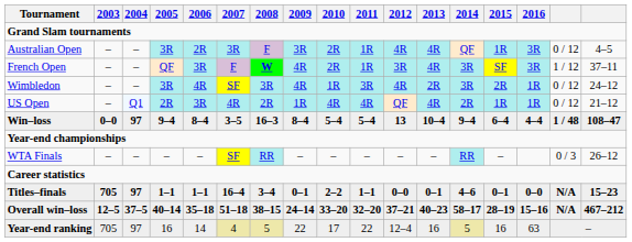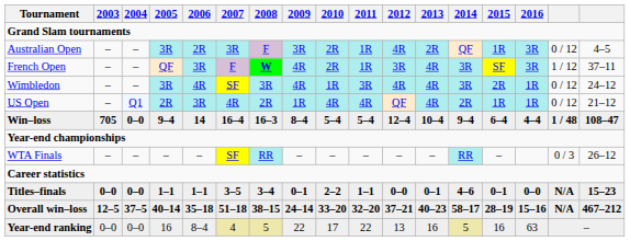 <table class=wikitable style=text-align:center>
 <tr>
 <th>Tournament</th>
 <th><a href='#'>2003</a></th>
 <th><a href='#'>2004</a></th>
 <th><a href='#'>2005</a></th>
 <th><a href='#'>2006</a></th>
 <th><a href='#'>2007</a></th>
 <th><a href='#'>2008</a></th>
 <th><a href='#'>2009</a></th>
 <th><a href='#'>2010</a></th>
 <th><a href='#'>2011</a></th>
 <th><a href='#'>2012</a></th>
 <th><a href='#'>2013</a></th>
 <th><a href='#'>2014</a></th>
 <th><a href='#'>2015</a></th>
 <th><a href='#'>2016</a></th>
 <th></th>
 <th></th>
 </tr>
 <tr –L>
 <td colspan="17" style="text-align:left;"><strong>Grand Slam tournaments</strong></td>
 </tr>
 <tr>
 <td align=left><a href='#'>Australian Open</a></td>
 <td>–</td>
 <td>–</td>
 <td bgcolor="#afeeee"><a href='#'>3R</a></td>
 <td bgcolor="#afeeee"><a href='#'>2R</a></td>
 <td bgcolor="#afeeee"><a href='#'>3R</a></td>
 <td bgcolor=thistle><a href='#'>F</a></td>
 <td bgcolor="#afeeee"><a href='#'>3R</a></td>
 <td bgcolor="#afeeee"><a href='#'>2R</a></td>
 <td bgcolor="#afeeee"><a href='#'>1R</a></td>
 <td bgcolor="#afeeee"><a href='#'>4R</a></td>
-<td bgcolor="#afeeee"><a href='#'>4R</a></td>
+<td bgcolor="#afeeee"><a href='#'>2R</a></td>
 <td bgcolor="#ffebcd"><a href='#'>QF</a></td>
 <td bgcolor="#afeeee"><a href='#'>1R</a></td>
 <td bgcolor="#afeeee"><a href='#'>3R</a></td>
 <td>0 / 12</td>
 <td>4–5</td>
 </tr>
 <tr>
 <td align=left><a href='#'>French Open</a></td>
 <td>–</td>
 <td>–</td>
 <td bgcolor="#ffebcd"><a href='#'>QF</a></td>
 <td bgcolor="#afeeee"><a href='#'>3R</a></td>
 <td bgcolor=thistle><a href='#'>F</a></td>
 <td bgcolor=lime><a href='#'><strong>W</strong></a></td>
 <td bgcolor="#afeeee"><a href='#'>4R</a></td>
 <td bgcolor="#afeeee"><a href='#'>2R</a></td>
 <td bgcolor="#afeeee"><a href='#'>1R</a></td>
 <td bgcolor="#afeeee"><a href='#'>3R</a></td>
 <td bgcolor="#afeeee"><a href='#'>4R</a></td>
 <td bgcolor="#afeeee"><a href='#'>3R</a></td>
 <td bgcolor=yellow><a href='#'>SF</a></td>
 <td bgcolor="#afeeee"><a href='#'>3R</a></td>
 <td>1 / 12</td>
 <td>37–11</td>
 </tr>
 <tr>
 <td align=left><a href='#'>Wimbledon</a></td>
 <td>–</td>
 <td>–</td>
 <td bgcolor="#afeeee"><a href='#'>3R</a></td>
 <td bgcolor="#afeeee"><a href='#'>4R</a></td>
 <td bgcolor=yellow><a href='#'>SF</a></td>
 <td bgcolor="#afeeee"><a href='#'>3R</a></td>
 <td bgcolor="#afeeee"><a href='#'>4R</a></td>
 <td bgcolor="#afeeee"><a href='#'>1R</a></td>
 <td bgcolor="#afeeee"><a href='#'>3R</a></td>
 <td bgcolor="#afeeee"><a href='#'>4R</a></td>
-<td bgcolor="#afeeee"><a href='#'>2R</a></td>
+<td bgcolor="#afeeee"><a href='#'>4R</a></td>
 <td bgcolor="#afeeee"><a href='#'>3R</a></td>
 <td bgcolor="#afeeee"><a href='#'>2R</a></td>
 <td bgcolor="#afeeee"><a href='#'>1R</a></td>
 <td>0 / 12</td>
 <td>24–12</td>
 </tr>
 <tr>
 <td align=left><a href='#'>US Open</a></td>
 <td>–</td>
 <td bgcolor="#f0f8ff"><a href='#'>Q1</a></td>
 <td bgcolor="#afeeee"><a href='#'>2R</a></td>
 <td bgcolor="#afeeee"><a href='#'>3R</a></td>
 <td bgcolor="#afeeee"><a href='#'>4R</a></td>
 <td bgcolor="#afeeee"><a href='#'>2R</a></td>
 <td bgcolor="#afeeee"><a href='#'>1R</a></td>
 <td bgcolor="#afeeee"><a href='#'>4R</a></td>
 <td bgcolor="#afeeee"><a href='#'>4R</a></td>
 <td bgcolor="#ffebcd"><a href='#'>QF</a></td>
 <td bgcolor="#afeeee"><a href='#'>4R</a></td>
 <td bgcolor="#afeeee"><a href='#'>2R</a></td>
 <td bgcolor="#afeeee"><a href='#'>1R</a></td>
 <td bgcolor="#afeeee"><a href='#'>1R</a></td>
 <td>0 / 12</td>
 <td>21–12</td>
 </tr>
 <tr style="background:#efefef; font-weight:bold;">
 <td style="text-align:left">Win–loss</td>
+<td>705</td>
 <td>0–0</td>
-<td>97</td>
 <td>9–4</td>
-<td>8–4</td>
-<td>3–5</td>
+<td>14</td>
+<td>16–4</td>
 <td>16–3</td>
 <td>8–4</td>
 <td>5–4</td>
 <td>5–4</td>
-<td>13</td>
+<td>12–4</td>
 <td>10–4</td>
 <td>9–4</td>
 <td>6–4</td>
 <td>4–4</td>
 <td>1 / 48</td>
 <td>108–47</td>
 </tr>
 <tr>
 <td colspan="17" style="text-align:left;"><strong>Year-end championships</strong></td>
 </tr>
 <tr>
 <td align=left><a href='#'>WTA Finals</a></td>
 <td>–</td>
 <td>–</td>
 <td>–</td>
 <td>–</td>
 <td style="background:yellow;"><a href='#'>SF</a></td>
 <td bgcolor="#afeeee"><a href='#'>RR</a></td>
 <td>–</td>
 <td>–</td>
 <td>–</td>
 <td>–</td>
 <td>–</td>
 <td bgcolor="#afeeee"><a href='#'>RR</a></td>
 <td>–</td>
 <td></td>
 <td>0 / 3</td>
 <td>26–12</td>
 </tr>
 <tr>
 <td colspan="17" style="text-align:left;"><strong>Career statistics</strong></td>
 </tr>
 <tr style="background:#efefef; font-weight:bold;">
 <td style="text-align:left">Titles–finals</td>
-<td>705</td>
-<td>97</td>
+<td>0–0</td>
+<td>0–0</td>
 <td>1–1</td>
 <td>1–1</td>
-<td>16–4</td>
+<td>3–5</td>
 <td>3–4</td>
 <td>0–1</td>
 <td>2–2</td>
 <td>1–1</td>
 <td>0–0</td>
 <td>0–1</td>
 <td>4–6</td>
 <td>0–1</td>
 <td>0–0</td>
 <td>N/A</td>
 <td>15–23</td>
 </tr>
 <tr style="background:#efefef; font-weight:bold;">
 <td style="text-align:left">Overall win–loss</td>
 <td>12–5</td>
 <td>37–5</td>
 <td>40–14</td>
 <td>35–18</td>
 <td>51–18</td>
 <td>38–15</td>
 <td>24–14</td>
 <td>33–20</td>
 <td>32–20</td>
 <td>37–21</td>
 <td>40–23</td>
 <td>58–17</td>
 <td>28–19</td>
 <td>15–16</td>
 <td>N/A</td>
 <td>467–212</td>
 </tr>
 <tr style="background:#efefef;">
 <td align=left><strong>Year-end ranking</strong></td>
-<td>705</td>
-<td>97</td>
+<td>0–0</td>
+<td>0–0</td>
 <td>16</td>
-<td>14</td>
+<td>8–4</td>
 <td bgcolor="#eee8aa">4</td>
 <td bgcolor="#eee8aa">5</td>
 <td>22</td>
 <td>17</td>
 <td>22</td>
-<td>12–4</td>
+<td>13</td>
 <td>16</td>
 <td bgcolor="#eee8aa">5</td>
 <td>16</td>
 <td>63</td>
 <td colspan="2">–</td>
 </tr>
 </table>
